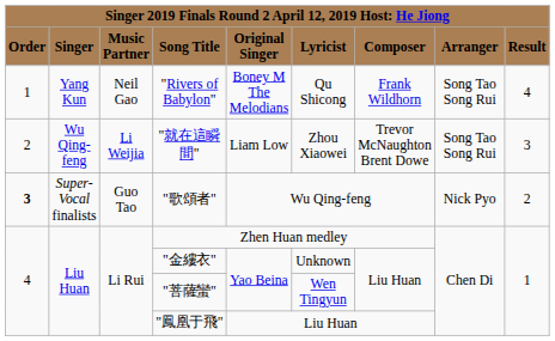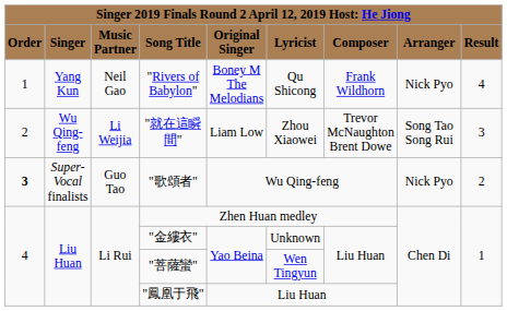 <table class="wikitable sortable mw-collapsible" width="100%" style="text-align:center">
 <tr align=center style="background:#AA7F54">
 <td colspan="10"><div><strong>Singer 2019 Finals Round 2 April 12, 2019 Host: <a href='#'>He Jiong</a></strong></div></td>
 </tr>
 <tr style="background:#AA7F54">
 <td style="width:7%"><strong>Order</strong></td>
 <td style="width:7%"><strong>Singer</strong></td>
 <td style="width:8%"><strong>Music Partner</strong></td>
 <td style="width:18%"><strong>Song Title</strong></td>
 <td style="width:12%"><strong>Original Singer</strong></td>
 <td style="width:12% "><strong>Lyricist</strong></td>
 <td style="width:12%"><strong>Composer</strong></td>
 <td style="width:15%"><strong>Arranger</strong></td>
 <td style="width:7%"><strong>Result</strong></td>
 </tr>
 <tr>
 <td>1</td>
 <td><a href='#'>Yang Kun</a></td>
 <td>Neil Gao</td>
 <td>"<a href='#'>Rivers of Babylon</a>"</td>
 <td><a href='#'>Boney M</a><br><a href='#'>The Melodians</a></td>
 <td>Qu Shicong</td>
 <td><a href='#'>Frank Wildhorn</a></td>
-<td>Song Tao<br>Song Rui</td>
+<td>Nick Pyo</td>
 <td>4</td>
 </tr>
 <tr>
 <td>2</td>
 <td><a href='#'>Wu Qing-feng</a></td>
 <td><a href='#'>Li Weijia</a></td>
 <td>"<a href='#'>就在這瞬間</a>"</td>
 <td>Liam Low</td>
 <td>Zhou Xiaowei</td>
 <td>Trevor McNaughton<br>Brent Dowe</td>
 <td>Song Tao<br>Song Rui</td>
 <td>3 </td>
 </tr>
 <tr>
 <td><strong>3</strong></td>
 <td><em>Super-Vocal</em> finalists</td>
 <td>Guo Tao</td>
 <td>"歌頌者"</td>
 <td colspan=3>Wu Qing-feng</td>
 <td>Nick Pyo</td>
 <td>2 </td>
 </tr>
 <tr>
 <td rowspan=4>4</td>
 <td rowspan=4><a href='#'>Liu Huan</a></td>
 <td rowspan=4>Li Rui</td>
 <td colspan=4>Zhen Huan medley</td>
 <td rowspan=4>Chen Di</td>
 <td rowspan=4>1 </td>
 </tr>
 <tr>
 <td>"金縷衣"</td>
 <td rowspan=2><a href='#'>Yao Beina</a></td>
 <td>Unknown</td>
 <td rowspan=2>Liu Huan</td>
 </tr>
 <tr>
 <td>"菩薩蠻"</td>
 <td><a href='#'>Wen Tingyun</a></td>
 </tr>
 <tr>
 <td>"鳳凰于飛"</td>
 <td colspan=3>Liu Huan</td>
 </tr>
 </table>
